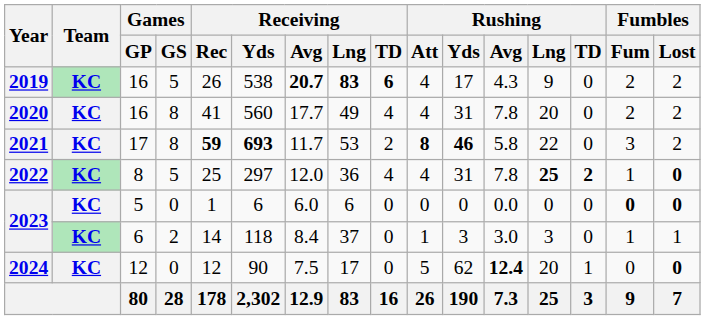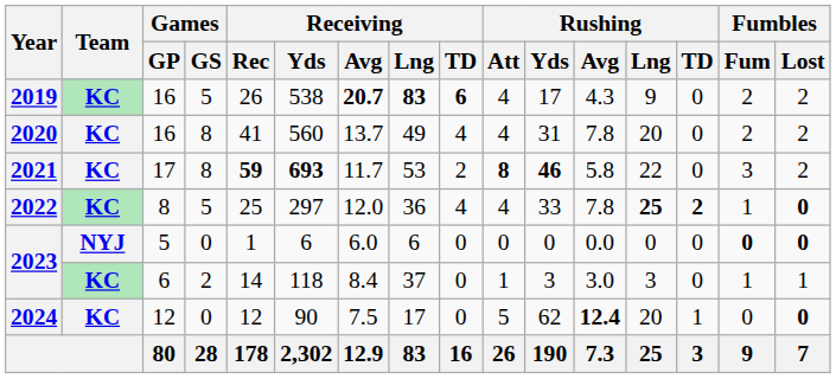 <table class=wikitable style="text-align:center;">
 <tr>
 <th rowspan="2">Year</th>
 <th rowspan="2">Team</th>
 <th colspan="2">Games</th>
 <th colspan="5">Receiving</th>
 <th colspan="5">Rushing</th>
 <th colspan="2">Fumbles</th>
 </tr>
 <tr>
 <th>GP</th>
 <th>GS</th>
 <th>Rec</th>
 <th>Yds</th>
 <th>Avg</th>
 <th>Lng</th>
 <th>TD</th>
 <th>Att</th>
 <th>Yds</th>
 <th>Avg</th>
 <th>Lng</th>
 <th>TD</th>
 <th>Fum</th>
 <th>Lost</th>
 </tr>
 <tr>
 <th><a href='#'>2019</a></th>
 <th style="background:#afe6ba; width:3em;"><a href='#'>KC</a></th>
 <td>16</td>
 <td>5</td>
 <td>26</td>
 <td>538</td>
 <td><strong>20.7</strong></td>
 <td><strong>83</strong></td>
 <td><strong>6</strong></td>
 <td>4</td>
 <td>17</td>
 <td>4.3</td>
 <td>9</td>
 <td>0</td>
 <td>2</td>
 <td>2</td>
 </tr>
 <tr>
 <th><a href='#'>2020</a></th>
 <th><a href='#'>KC</a></th>
 <td>16</td>
 <td>8</td>
 <td>41</td>
 <td>560</td>
-<td>17.7</td>
+<td>13.7</td>
 <td>49</td>
 <td>4</td>
 <td>4</td>
 <td>31</td>
 <td>7.8</td>
 <td>20</td>
 <td>0</td>
 <td>2</td>
 <td>2</td>
 </tr>
 <tr>
 <th><a href='#'>2021</a></th>
 <th><a href='#'>KC</a></th>
 <td>17</td>
 <td>8</td>
 <td><strong>59</strong></td>
 <td><strong>693</strong></td>
 <td>11.7</td>
 <td>53</td>
 <td>2</td>
 <td><strong>8</strong></td>
 <td><strong>46</strong></td>
 <td>5.8</td>
 <td>22</td>
 <td>0</td>
 <td>3</td>
 <td>2</td>
 </tr>
 <tr>
 <th><a href='#'>2022</a></th>
 <th style="background:#afe6ba"><a href='#'>KC</a></th>
 <td>8</td>
 <td>5</td>
 <td>25</td>
 <td>297</td>
 <td>12.0</td>
 <td>36</td>
 <td>4</td>
 <td>4</td>
-<td>31</td>
+<td>33</td>
 <td>7.8</td>
 <td><strong>25</strong></td>
 <td><strong>2</strong></td>
 <td>1</td>
 <td><strong>0</strong></td>
 </tr>
 <tr>
 <th rowspan="2"><a href='#'>2023</a></th>
-<th><a href='#'>KC</a></th>
+<th><a href='#'>NYJ</a></th>
 <td>5</td>
 <td>0</td>
 <td>1</td>
 <td>6</td>
 <td>6.0</td>
 <td>6</td>
 <td>0</td>
 <td>0</td>
 <td>0</td>
 <td>0.0</td>
 <td>0</td>
 <td>0</td>
 <td><strong>0</strong></td>
 <td><strong>0</strong></td>
 </tr>
 <tr>
 <th style="background:#afe6ba"><a href='#'>KC</a></th>
 <td>6</td>
 <td>2</td>
 <td>14</td>
 <td>118</td>
 <td>8.4</td>
 <td>37</td>
 <td>0</td>
 <td>1</td>
 <td>3</td>
 <td>3.0</td>
 <td>3</td>
 <td>0</td>
 <td>1</td>
 <td>1</td>
 </tr>
 <tr>
 <th><a href='#'>2024</a></th>
 <th><a href='#'>KC</a></th>
 <td>12</td>
 <td>0</td>
 <td>12</td>
 <td>90</td>
 <td>7.5</td>
 <td>17</td>
 <td>0</td>
 <td>5</td>
 <td>62</td>
 <td><strong>12.4</strong></td>
 <td>20</td>
 <td>1</td>
 <td>0</td>
 <td><strong>0</strong></td>
 </tr>
 <tr>
 <th colspan="2"></th>
 <th>80</th>
 <th>28</th>
 <th>178</th>
 <th>2,302</th>
 <th>12.9</th>
 <th>83</th>
 <th>16</th>
 <th>26</th>
 <th>190</th>
 <th>7.3</th>
 <th>25</th>
 <th>3</th>
 <th>9</th>
 <th>7</th>
 </tr>
 </table>
